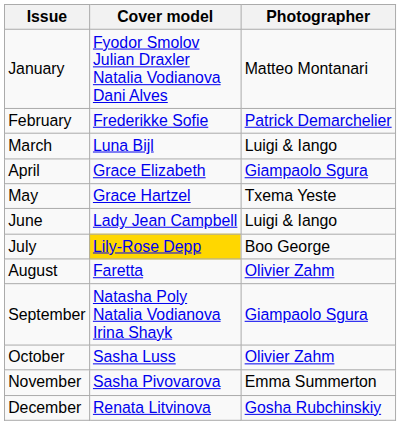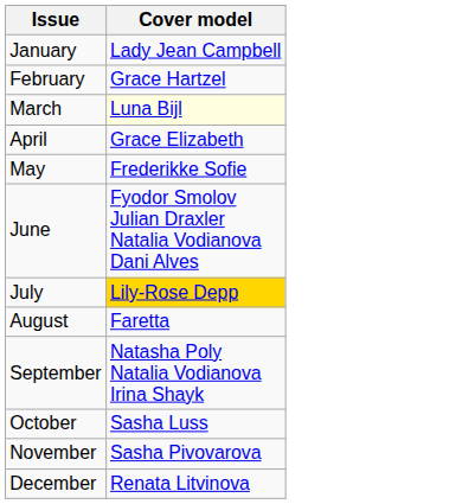 <table class="sortable wikitable">
 <tr>
 <th>Issue</th>
 <th>Cover model</th>
-<th>Photographer</th>
 </tr>
 <tr>
 <td>January</td>
-<td><a href='#'>Fyodor Smolov</a><br><a href='#'>Julian Draxler</a><br><a href='#'>Natalia Vodianova</a><br><a href='#'>Dani Alves</a></td>
-<td>Matteo Montanari</td>
+<td><a href='#'>Lady Jean Campbell</a></td>
 </tr>
 <tr>
 <td>February</td>
-<td><a href='#'>Frederikke Sofie</a></td>
-<td><a href='#'>Patrick Demarchelier</a></td>
+<td><a href='#'>Grace Hartzel</a></td>
 </tr>
 <tr>
 <td>March</td>
-<td><a href='#'>Luna Bijl</a></td>
-<td>Luigi & Iango</td>
+<td style="background: lightyellow;"><a href='#'>Luna Bijl</a></td>
 </tr>
 <tr>
 <td>April</td>
 <td><a href='#'>Grace Elizabeth</a></td>
-<td><a href='#'>Giampaolo Sgura</a></td>
 </tr>
 <tr>
 <td>May</td>
-<td><a href='#'>Grace Hartzel</a></td>
-<td>Txema Yeste</td>
+<td><a href='#'>Frederikke Sofie</a></td>
 </tr>
 <tr>
 <td>June</td>
-<td><a href='#'>Lady Jean Campbell</a></td>
-<td>Luigi & Iango</td>
+<td><a href='#'>Fyodor Smolov</a><br><a href='#'>Julian Draxler</a><br><a href='#'>Natalia Vodianova</a><br><a href='#'>Dani Alves</a></td>
 </tr>
 <tr>
 <td>July</td>
 <td style="background: gold;"><a href='#'>Lily-Rose Depp</a></td>
-<td>Boo George</td>
 </tr>
 <tr>
 <td>August</td>
 <td><a href='#'>Faretta</a></td>
-<td><a href='#'>Olivier Zahm</a></td>
 </tr>
 <tr>
 <td>September</td>
 <td><a href='#'>Natasha Poly</a><br><a href='#'>Natalia Vodianova</a><br><a href='#'>Irina Shayk</a></td>
-<td><a href='#'>Giampaolo Sgura</a></td>
 </tr>
 <tr>
 <td>October</td>
 <td><a href='#'>Sasha Luss</a></td>
-<td><a href='#'>Olivier Zahm</a></td>
 </tr>
 <tr>
 <td>November</td>
 <td><a href='#'>Sasha Pivovarova</a></td>
-<td>Emma Summerton</td>
 </tr>
 <tr>
 <td>December</td>
 <td><a href='#'>Renata Litvinova</a></td>
-<td><a href='#'>Gosha Rubchinskiy</a></td>
 </tr>
 </table>
